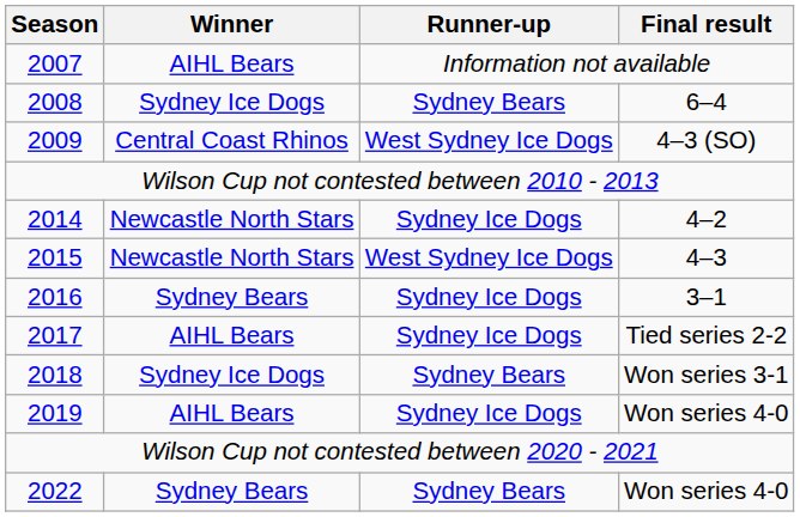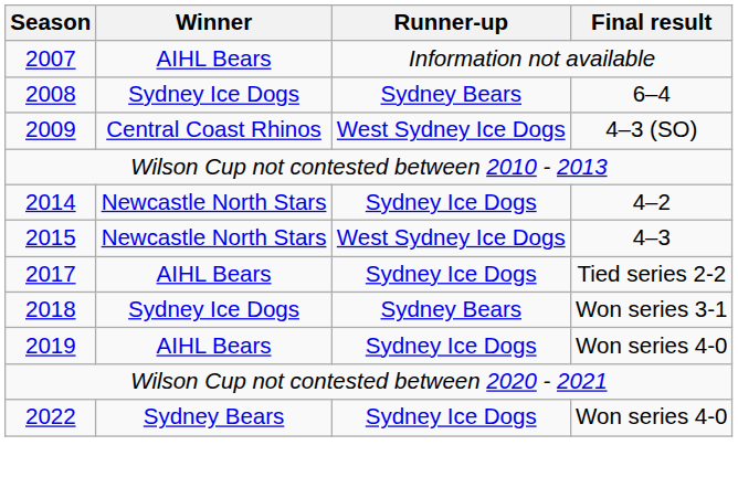 <table class="wikitable" style="text-align: center">
 <tr>
 <th>Season</th>
 <th>Winner</th>
 <th>Runner-up</th>
 <th>Final result</th>
 </tr>
 <tr>
 <td><a href='#'>2007</a></td>
 <td><a href='#'>AIHL Bears</a></td>
 <td colspan="2"><em>Information not available</em></td>
 </tr>
 <tr>
 <td><a href='#'>2008</a></td>
 <td><a href='#'>Sydney Ice Dogs</a></td>
 <td><a href='#'>Sydney Bears</a></td>
 <td>6–4</td>
 </tr>
 <tr>
 <td><a href='#'>2009</a></td>
 <td><a href='#'>Central Coast Rhinos</a></td>
 <td><a href='#'>West Sydney Ice Dogs</a></td>
 <td>4–3 (SO)</td>
 </tr>
 <tr>
 <td colspan="4"><em>Wilson Cup not contested between <a href='#'>2010</a> - <a href='#'>2013</a></em></td>
 </tr>
 <tr>
 <td><a href='#'>2014</a></td>
 <td><a href='#'>Newcastle North Stars</a></td>
 <td><a href='#'>Sydney Ice Dogs</a></td>
 <td>4–2</td>
 </tr>
 <tr>
 <td><a href='#'>2015</a></td>
 <td><a href='#'>Newcastle North Stars</a></td>
 <td><a href='#'>West Sydney Ice Dogs</a></td>
 <td>4–3</td>
 </tr>
 <tr>
-<td><a href='#'>2016</a></td>
-<td><a href='#'>Sydney Bears</a></td>
-<td><a href='#'>Sydney Ice Dogs</a></td>
-<td>3–1</td>
-</tr>
-<tr>
 <td><a href='#'>2017</a></td>
 <td><a href='#'>AIHL Bears</a></td>
 <td><a href='#'>Sydney Ice Dogs</a></td>
 <td>Tied series 2-2</td>
 </tr>
 <tr>
 <td><a href='#'>2018</a></td>
 <td><a href='#'>Sydney Ice Dogs</a></td>
 <td><a href='#'>Sydney Bears</a></td>
 <td>Won series 3-1</td>
 </tr>
 <tr>
 <td><a href='#'>2019</a></td>
 <td><a href='#'>AIHL Bears</a></td>
 <td><a href='#'>Sydney Ice Dogs</a></td>
 <td>Won series 4-0</td>
 </tr>
 <tr>
 <td colspan="4"><em>Wilson Cup not contested between <a href='#'>2020</a> - <a href='#'>2021</a></em></td>
 </tr>
 <tr>
 <td><a href='#'>2022</a></td>
 <td><a href='#'>Sydney Bears</a></td>
-<td><a href='#'>Sydney Bears</a></td>
+<td><a href='#'>Sydney Ice Dogs</a></td>
 <td>Won series 4-0</td>
 </tr>
 </table>
